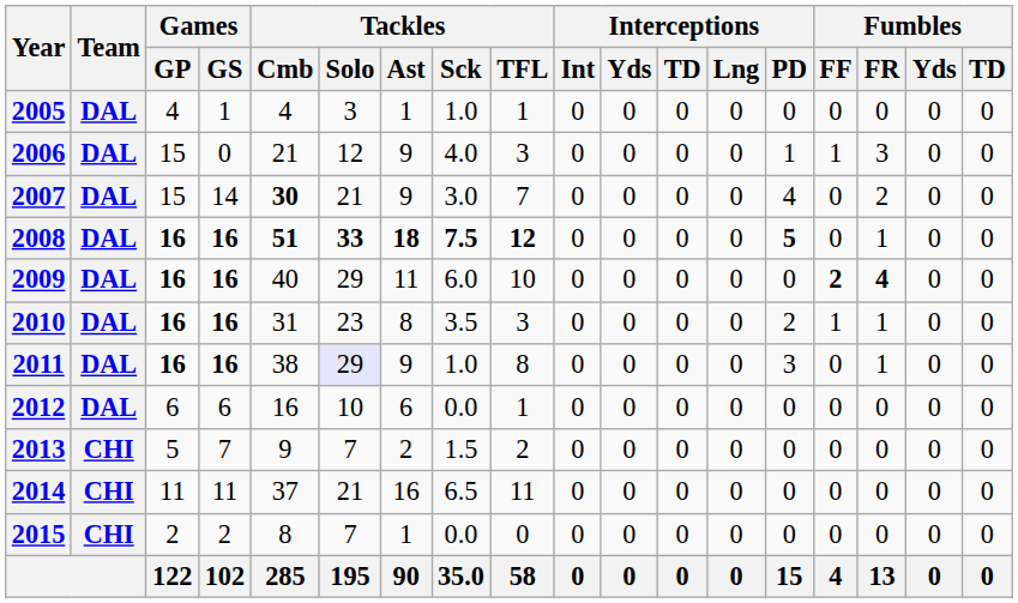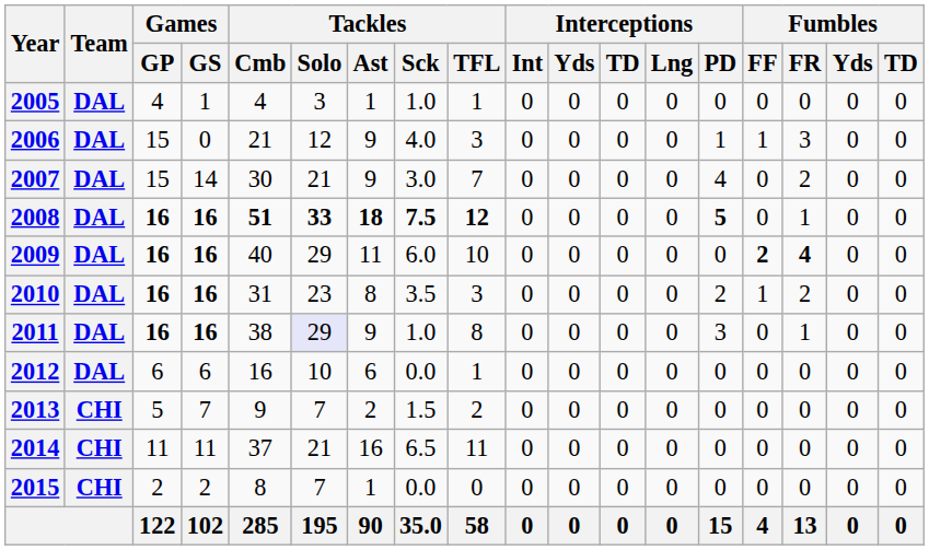 <table class="wikitable" style="text-align:center">
 <tr>
 <th rowspan="2">Year</th>
 <th rowspan="2">Team</th>
 <th colspan="2">Games</th>
 <th colspan="5">Tackles</th>
 <th colspan="5">Interceptions</th>
 <th colspan="4">Fumbles</th>
 </tr>
 <tr>
 <th>GP</th>
 <th>GS</th>
 <th>Cmb</th>
 <th>Solo</th>
 <th>Ast</th>
 <th>Sck</th>
 <th>TFL</th>
 <th>Int</th>
 <th>Yds</th>
 <th>TD</th>
 <th>Lng</th>
 <th>PD</th>
 <th>FF</th>
 <th>FR</th>
 <th>Yds</th>
 <th>TD</th>
 </tr>
 <tr>
 <th><a href='#'>2005</a></th>
 <th><a href='#'>DAL</a></th>
 <td>4</td>
 <td>1</td>
 <td>4</td>
 <td>3</td>
 <td>1</td>
 <td>1.0</td>
 <td>1</td>
 <td>0</td>
 <td>0</td>
 <td>0</td>
 <td>0</td>
 <td>0</td>
 <td>0</td>
 <td>0</td>
 <td>0</td>
 <td>0</td>
 </tr>
 <tr>
 <th><a href='#'>2006</a></th>
 <th><a href='#'>DAL</a></th>
 <td>15</td>
 <td>0</td>
 <td>21</td>
 <td>12</td>
 <td>9</td>
 <td>4.0</td>
 <td>3</td>
 <td>0</td>
 <td>0</td>
 <td>0</td>
 <td>0</td>
 <td>1</td>
 <td>1</td>
 <td>3</td>
 <td>0</td>
 <td>0</td>
 </tr>
 <tr>
 <th><a href='#'>2007</a></th>
 <th><a href='#'>DAL</a></th>
 <td>15</td>
 <td>14</td>
-<td><strong>30</strong></td>
+<td>30</td>
 <td>21</td>
 <td>9</td>
 <td>3.0</td>
 <td>7</td>
 <td>0</td>
 <td>0</td>
 <td>0</td>
 <td>0</td>
 <td>4</td>
 <td>0</td>
 <td>2</td>
 <td>0</td>
 <td>0</td>
 </tr>
 <tr>
 <th><a href='#'>2008</a></th>
 <th><a href='#'>DAL</a></th>
 <td><strong>16</strong></td>
 <td><strong>16</strong></td>
 <td><strong>51</strong></td>
 <td><strong>33</strong></td>
 <td><strong>18</strong></td>
 <td><strong>7.5</strong></td>
 <td><strong>12</strong></td>
 <td>0</td>
 <td>0</td>
 <td>0</td>
 <td>0</td>
 <td><strong>5</strong></td>
 <td>0</td>
 <td>1</td>
 <td>0</td>
 <td>0</td>
 </tr>
 <tr>
 <th><a href='#'>2009</a></th>
 <th><a href='#'>DAL</a></th>
 <td><strong>16</strong></td>
 <td><strong>16</strong></td>
 <td>40</td>
 <td>29</td>
 <td>11</td>
 <td>6.0</td>
 <td>10</td>
 <td>0</td>
 <td>0</td>
 <td>0</td>
 <td>0</td>
 <td>0</td>
 <td><strong>2</strong></td>
 <td><strong>4</strong></td>
 <td>0</td>
 <td>0</td>
 </tr>
 <tr>
 <th><a href='#'>2010</a></th>
 <th><a href='#'>DAL</a></th>
 <td><strong>16</strong></td>
 <td><strong>16</strong></td>
 <td>31</td>
 <td>23</td>
 <td>8</td>
 <td>3.5</td>
 <td>3</td>
 <td>0</td>
 <td>0</td>
 <td>0</td>
 <td>0</td>
 <td>2</td>
 <td>1</td>
-<td>1</td>
+<td>2</td>
 <td>0</td>
 <td>0</td>
 </tr>
 <tr>
 <th><a href='#'>2011</a></th>
 <th><a href='#'>DAL</a></th>
 <td><strong>16</strong></td>
 <td><strong>16</strong></td>
 <td>38</td>
 <td style="background: lavender;">29</td>
 <td>9</td>
 <td>1.0</td>
 <td>8</td>
 <td>0</td>
 <td>0</td>
 <td>0</td>
 <td>0</td>
 <td>3</td>
 <td>0</td>
 <td>1</td>
 <td>0</td>
 <td>0</td>
 </tr>
 <tr>
 <th><a href='#'>2012</a></th>
 <th><a href='#'>DAL</a></th>
 <td>6</td>
 <td>6</td>
 <td>16</td>
 <td>10</td>
 <td>6</td>
 <td>0.0</td>
 <td>1</td>
 <td>0</td>
 <td>0</td>
 <td>0</td>
 <td>0</td>
 <td>0</td>
 <td>0</td>
 <td>0</td>
 <td>0</td>
 <td>0</td>
 </tr>
 <tr>
 <th><a href='#'>2013</a></th>
 <th><a href='#'>CHI</a></th>
 <td>5</td>
 <td>7</td>
 <td>9</td>
 <td>7</td>
 <td>2</td>
 <td>1.5</td>
 <td>2</td>
 <td>0</td>
 <td>0</td>
 <td>0</td>
 <td>0</td>
 <td>0</td>
 <td>0</td>
 <td>0</td>
 <td>0</td>
 <td>0</td>
 </tr>
 <tr>
 <th><a href='#'>2014</a></th>
 <th><a href='#'>CHI</a></th>
 <td>11</td>
 <td>11</td>
 <td>37</td>
 <td>21</td>
 <td>16</td>
 <td>6.5</td>
 <td>11</td>
 <td>0</td>
 <td>0</td>
 <td>0</td>
 <td>0</td>
 <td>0</td>
 <td>0</td>
 <td>0</td>
 <td>0</td>
 <td>0</td>
 </tr>
 <tr>
 <th><a href='#'>2015</a></th>
 <th><a href='#'>CHI</a></th>
 <td>2</td>
 <td>2</td>
 <td>8</td>
 <td>7</td>
 <td>1</td>
 <td>0.0</td>
 <td>0</td>
 <td>0</td>
 <td>0</td>
 <td>0</td>
 <td>0</td>
 <td>0</td>
 <td>0</td>
 <td>0</td>
 <td>0</td>
 <td>0</td>
 </tr>
 <tr>
 <th colspan="2"></th>
 <th>122</th>
 <th>102</th>
 <th>285</th>
 <th>195</th>
 <th>90</th>
 <th>35.0</th>
 <th>58</th>
 <th>0</th>
 <th>0</th>
 <th>0</th>
 <th>0</th>
 <th>15</th>
 <th>4</th>
 <th>13</th>
 <th>0</th>
 <th>0</th>
 </tr>
 </table>
